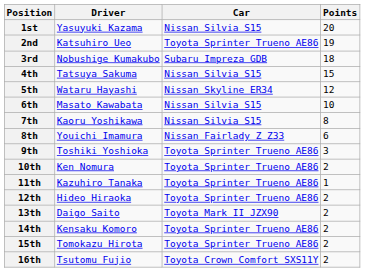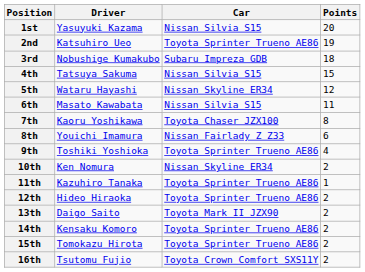 <table class="wikitable">
 <tr>
 <th>Position</th>
 <th>Driver</th>
 <th>Car</th>
 <th>Points</th>
 </tr>
 <tr>
 <th>1st</th>
 <td><a href='#'>Yasuyuki Kazama</a></td>
 <td><a href='#'>Nissan Silvia S15</a></td>
 <td>20</td>
 </tr>
 <tr>
 <th>2nd</th>
 <td><a href='#'>Katsuhiro Ueo</a></td>
 <td><a href='#'>Toyota Sprinter Trueno AE86</a></td>
 <td>19</td>
 </tr>
 <tr>
 <th>3rd</th>
 <td><a href='#'>Nobushige Kumakubo</a></td>
 <td><a href='#'>Subaru Impreza GDB</a></td>
 <td>18</td>
 </tr>
 <tr>
 <th>4th</th>
 <td><a href='#'>Tatsuya Sakuma</a></td>
 <td><a href='#'>Nissan Silvia S15</a></td>
 <td>15</td>
 </tr>
 <tr>
 <th>5th</th>
 <td><a href='#'>Wataru Hayashi</a></td>
 <td><a href='#'>Nissan Skyline ER34</a></td>
 <td>12</td>
 </tr>
 <tr>
 <th>6th</th>
 <td><a href='#'>Masato Kawabata</a></td>
 <td><a href='#'>Nissan Silvia S15</a></td>
-<td>10</td>
+<td>11</td>
 </tr>
 <tr>
 <th>7th</th>
 <td><a href='#'>Kaoru Yoshikawa</a></td>
-<td><a href='#'>Nissan Silvia S15</a></td>
+<td><a href='#'>Toyota Chaser JZX100</a></td>
 <td>8</td>
 </tr>
 <tr>
 <th>8th</th>
 <td><a href='#'>Youichi Imamura</a></td>
 <td><a href='#'>Nissan Fairlady Z Z33</a></td>
 <td>6</td>
 </tr>
 <tr>
 <th>9th</th>
 <td><a href='#'>Toshiki Yoshioka</a></td>
 <td><a href='#'>Toyota Sprinter Trueno AE86</a></td>
-<td>3</td>
+<td>4</td>
 </tr>
 <tr>
 <th>10th</th>
 <td><a href='#'>Ken Nomura</a></td>
-<td><a href='#'>Toyota Sprinter Trueno AE86</a></td>
+<td><a href='#'>Nissan Skyline ER34</a></td>
 <td>2</td>
 </tr>
 <tr>
 <th>11th</th>
 <td><a href='#'>Kazuhiro Tanaka</a></td>
 <td><a href='#'>Toyota Sprinter Trueno AE86</a></td>
 <td>1</td>
 </tr>
 <tr>
 <th>12th</th>
 <td><a href='#'>Hideo Hiraoka</a></td>
 <td><a href='#'>Toyota Sprinter Trueno AE86</a></td>
 <td>2</td>
 </tr>
 <tr>
 <th>13th</th>
 <td> <a href='#'>Daigo Saito</a></td>
 <td><a href='#'>Toyota Mark II JZX90</a></td>
 <td>2</td>
 </tr>
 <tr>
 <th>14th</th>
 <td><a href='#'>Kensaku Komoro</a></td>
 <td><a href='#'>Toyota Sprinter Trueno AE86</a></td>
 <td>2</td>
 </tr>
 <tr>
 <th>15th</th>
 <td><a href='#'>Tomokazu Hirota</a></td>
 <td><a href='#'>Toyota Sprinter Trueno AE86</a></td>
 <td>2</td>
 </tr>
 <tr>
 <th>16th</th>
 <td><a href='#'>Tsutomu Fujio</a></td>
 <td><a href='#'>Toyota Crown Comfort SXS11Y</a></td>
 <td>2</td>
 </tr>
 </table>
